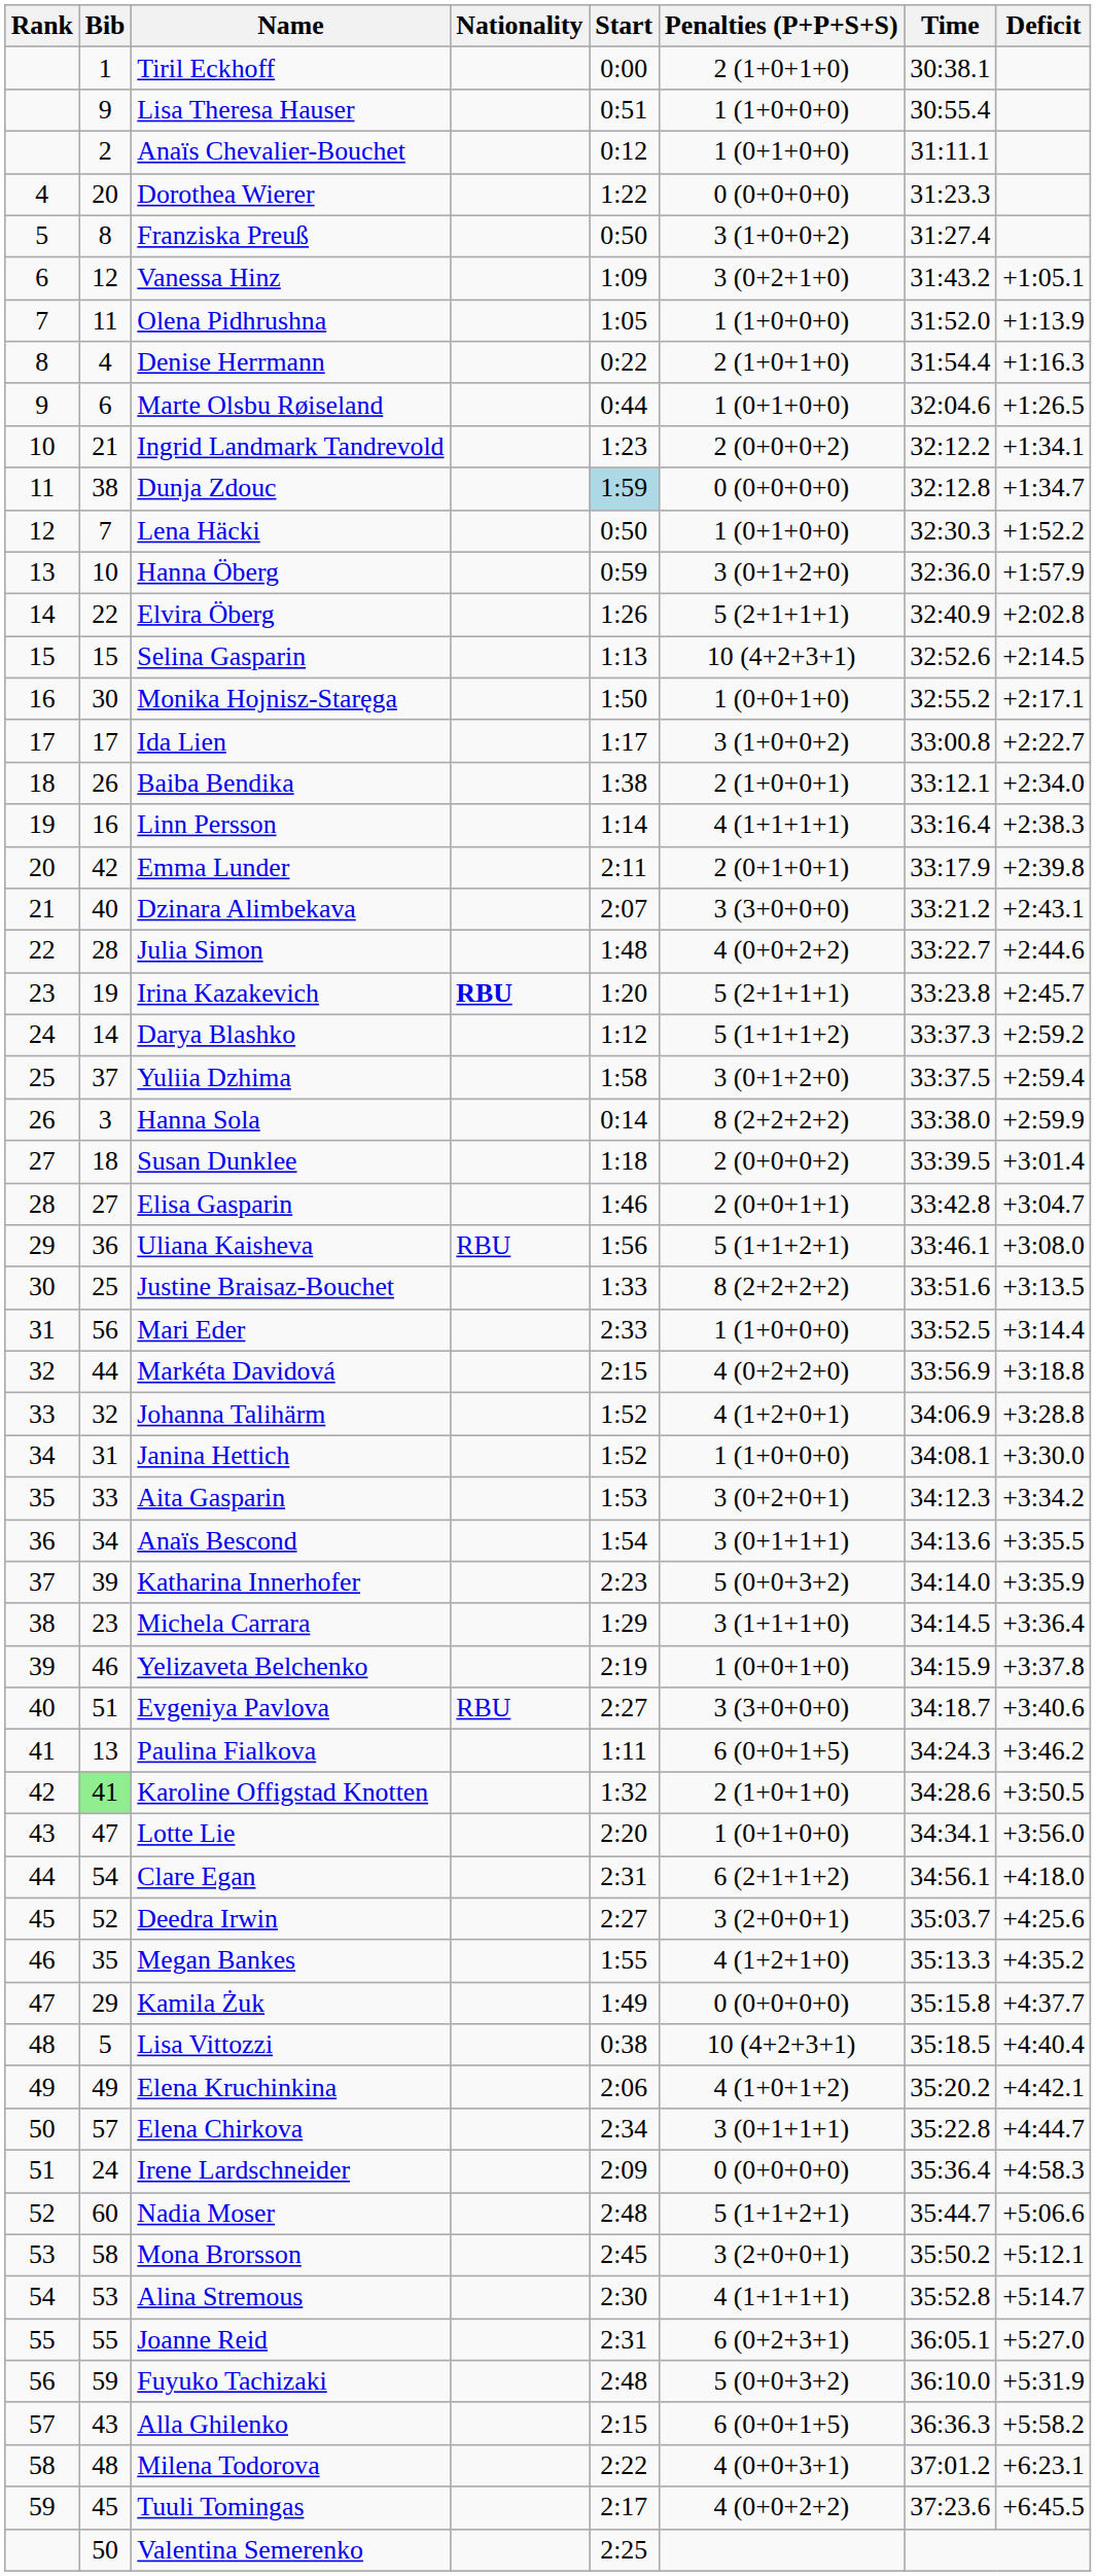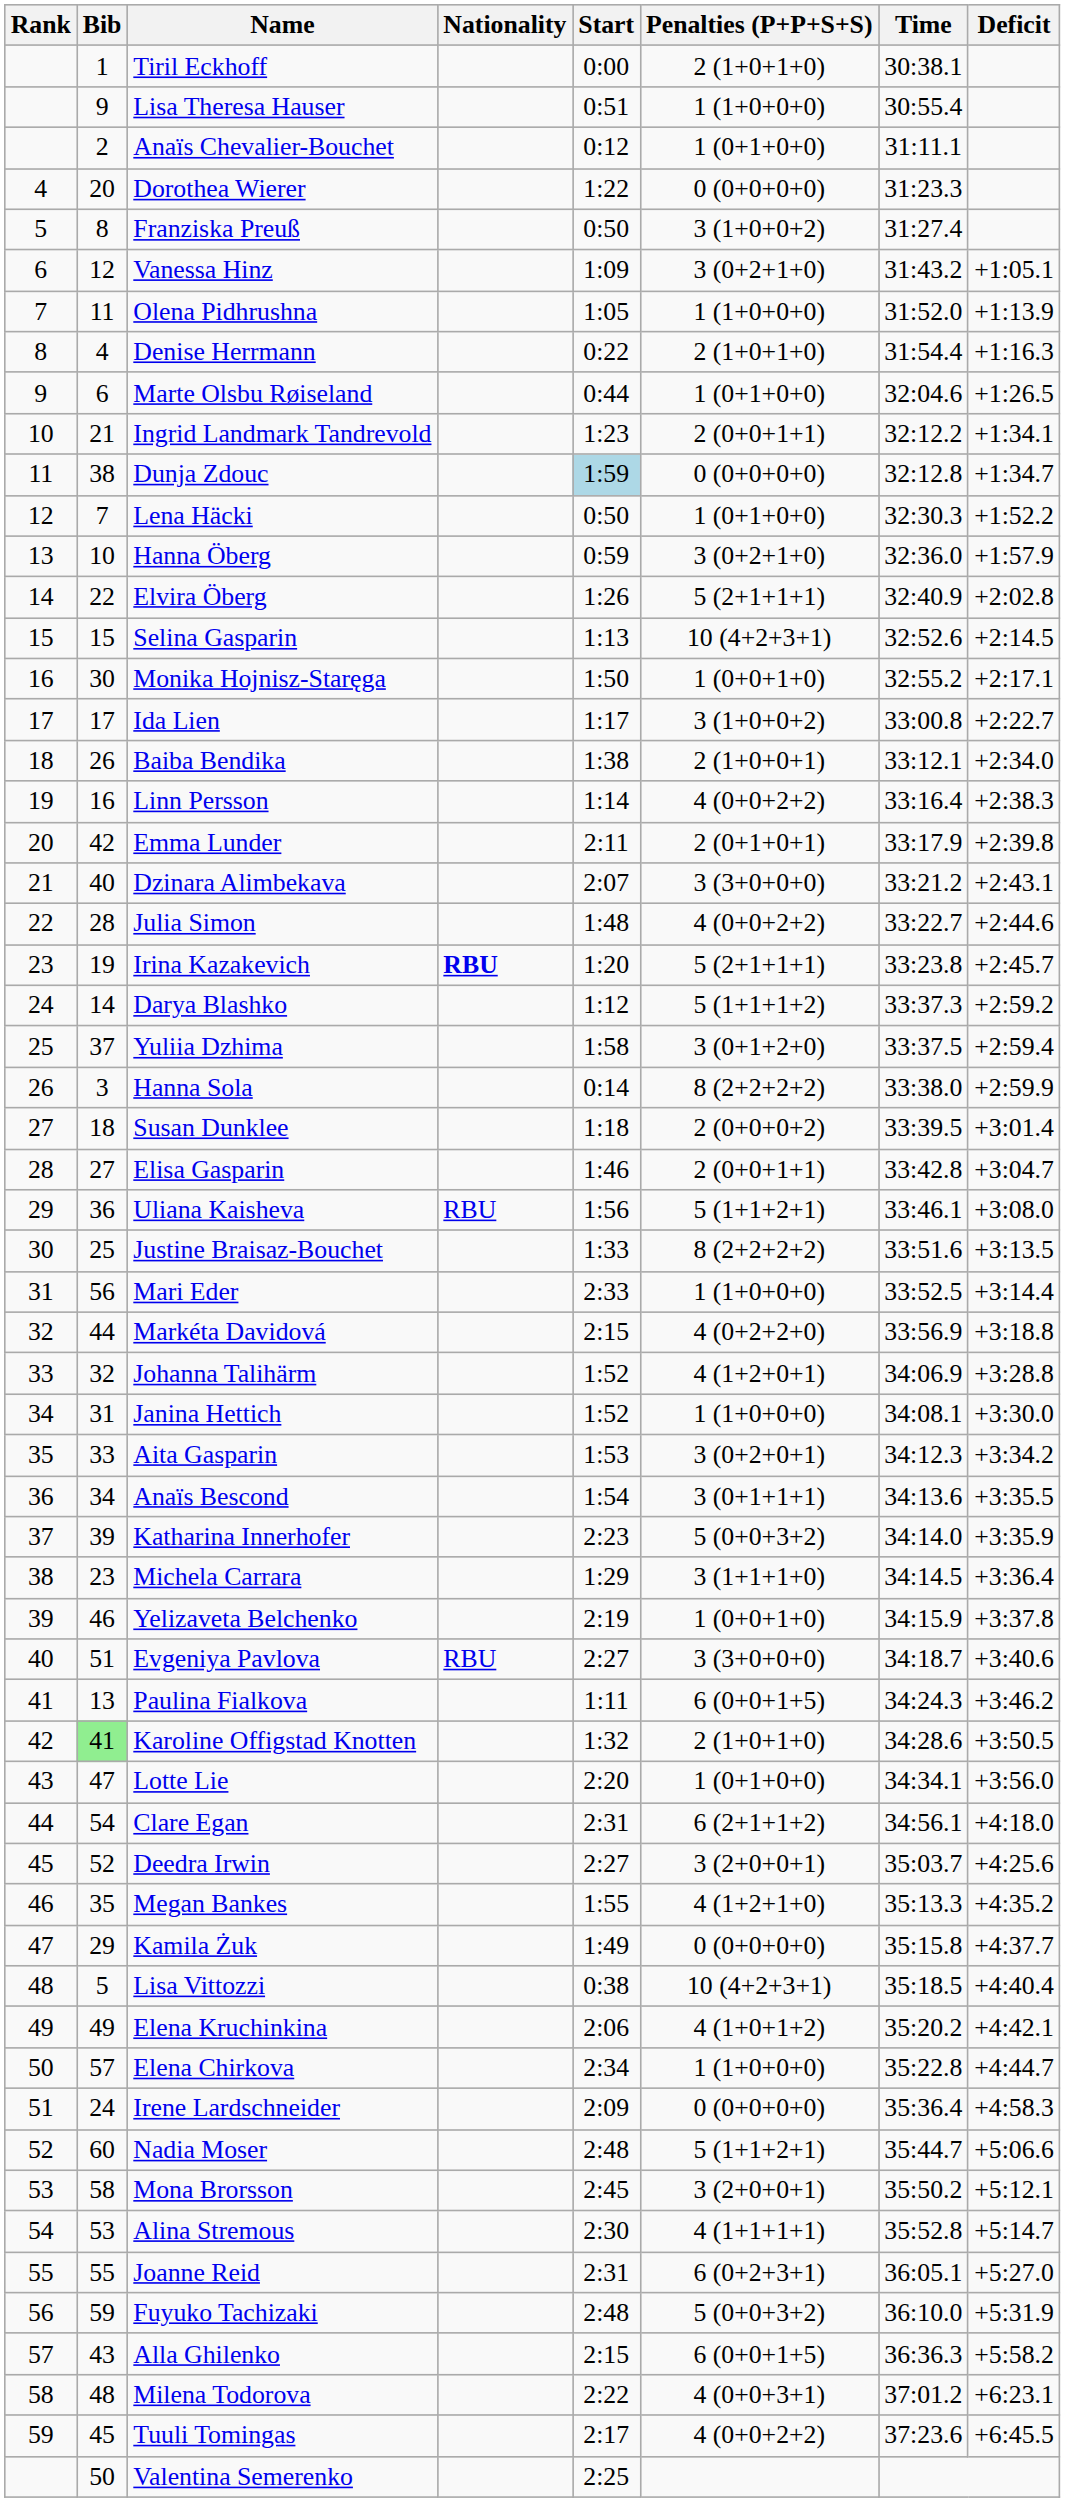 <table class="wikitable sortable" style="text-align:center">
 <tr>
 <th>Rank</th>
 <th>Bib</th>
 <th>Name</th>
 <th>Nationality</th>
 <th>Start</th>
 <th>Penalties (P+P+S+S)</th>
 <th>Time</th>
 <th>Deficit</th>
 </tr>
 <tr>
 <td></td>
 <td>1</td>
 <td align=left><a href='#'>Tiril Eckhoff</a></td>
 <td align=left></td>
 <td>0:00</td>
 <td>2 (1+0+1+0)</td>
 <td>30:38.1</td>
 <td></td>
 </tr>
 <tr>
 <td></td>
 <td>9</td>
 <td align=left><a href='#'>Lisa Theresa Hauser</a></td>
 <td align=left></td>
 <td>0:51</td>
 <td>1 (1+0+0+0)</td>
 <td>30:55.4</td>
 <td></td>
 </tr>
 <tr>
 <td></td>
 <td>2</td>
 <td align=left><a href='#'>Anaïs Chevalier-Bouchet</a></td>
 <td align=left></td>
 <td>0:12</td>
 <td>1 (0+1+0+0)</td>
 <td>31:11.1</td>
 <td></td>
 </tr>
 <tr>
 <td>4</td>
 <td>20</td>
 <td align=left><a href='#'>Dorothea Wierer</a></td>
 <td align=left></td>
 <td>1:22</td>
 <td>0 (0+0+0+0)</td>
 <td>31:23.3</td>
 <td></td>
 </tr>
 <tr>
 <td>5</td>
 <td>8</td>
 <td align=left><a href='#'>Franziska Preuß</a></td>
 <td align=left></td>
 <td>0:50</td>
 <td>3 (1+0+0+2)</td>
 <td>31:27.4</td>
 <td></td>
 </tr>
 <tr>
 <td>6</td>
 <td>12</td>
 <td align=left><a href='#'>Vanessa Hinz</a></td>
 <td align=left></td>
 <td>1:09</td>
 <td>3 (0+2+1+0)</td>
 <td>31:43.2</td>
 <td>+1:05.1</td>
 </tr>
 <tr>
 <td>7</td>
 <td>11</td>
 <td align=left><a href='#'>Olena Pidhrushna</a></td>
 <td align=left></td>
 <td>1:05</td>
 <td>1 (1+0+0+0)</td>
 <td>31:52.0</td>
 <td>+1:13.9</td>
 </tr>
 <tr>
 <td>8</td>
 <td>4</td>
 <td align=left><a href='#'>Denise Herrmann</a></td>
 <td align=left></td>
 <td>0:22</td>
 <td>2 (1+0+1+0)</td>
 <td>31:54.4</td>
 <td>+1:16.3</td>
 </tr>
 <tr>
 <td>9</td>
 <td>6</td>
 <td align=left><a href='#'>Marte Olsbu Røiseland</a></td>
 <td align=left></td>
 <td>0:44</td>
 <td>1 (0+1+0+0)</td>
 <td>32:04.6</td>
 <td>+1:26.5</td>
 </tr>
 <tr>
 <td>10</td>
 <td>21</td>
 <td align=left><a href='#'>Ingrid Landmark Tandrevold</a></td>
 <td align=left></td>
 <td>1:23</td>
-<td>2 (0+0+0+2)</td>
+<td>2 (0+0+1+1)</td>
 <td>32:12.2</td>
 <td>+1:34.1</td>
 </tr>
 <tr>
 <td>11</td>
 <td>38</td>
 <td align=left><a href='#'>Dunja Zdouc</a></td>
 <td align=left></td>
 <td style="background: lightblue;">1:59</td>
 <td>0 (0+0+0+0)</td>
 <td>32:12.8</td>
 <td>+1:34.7</td>
 </tr>
 <tr>
 <td>12</td>
 <td>7</td>
 <td align=left><a href='#'>Lena Häcki</a></td>
 <td align=left></td>
 <td>0:50</td>
 <td>1 (0+1+0+0)</td>
 <td>32:30.3</td>
 <td>+1:52.2</td>
 </tr>
 <tr>
 <td>13</td>
 <td>10</td>
 <td align=left><a href='#'>Hanna Öberg</a></td>
 <td align=left></td>
 <td>0:59</td>
-<td>3 (0+1+2+0)</td>
+<td>3 (0+2+1+0)</td>
 <td>32:36.0</td>
 <td>+1:57.9</td>
 </tr>
 <tr>
 <td>14</td>
 <td>22</td>
 <td align=left><a href='#'>Elvira Öberg</a></td>
 <td align=left></td>
 <td>1:26</td>
 <td>5 (2+1+1+1)</td>
 <td>32:40.9</td>
 <td>+2:02.8</td>
 </tr>
 <tr>
 <td>15</td>
 <td>15</td>
 <td align=left><a href='#'>Selina Gasparin</a></td>
 <td align=left></td>
 <td>1:13</td>
 <td>10 (4+2+3+1)</td>
 <td>32:52.6</td>
 <td>+2:14.5</td>
 </tr>
 <tr>
 <td>16</td>
 <td>30</td>
 <td align=left><a href='#'>Monika Hojnisz-Staręga</a></td>
 <td align=left></td>
 <td>1:50</td>
 <td>1 (0+0+1+0)</td>
 <td>32:55.2</td>
 <td>+2:17.1</td>
 </tr>
 <tr>
 <td>17</td>
 <td>17</td>
 <td align=left><a href='#'>Ida Lien</a></td>
 <td align=left></td>
 <td>1:17</td>
 <td>3 (1+0+0+2)</td>
 <td>33:00.8</td>
 <td>+2:22.7</td>
 </tr>
 <tr>
 <td>18</td>
 <td>26</td>
 <td align=left><a href='#'>Baiba Bendika</a></td>
 <td align=left></td>
 <td>1:38</td>
 <td>2 (1+0+0+1)</td>
 <td>33:12.1</td>
 <td>+2:34.0</td>
 </tr>
 <tr>
 <td>19</td>
 <td>16</td>
 <td align=left><a href='#'>Linn Persson</a></td>
 <td align=left></td>
 <td>1:14</td>
-<td>4 (1+1+1+1)</td>
+<td>4 (0+0+2+2)</td>
 <td>33:16.4</td>
 <td>+2:38.3</td>
 </tr>
 <tr>
 <td>20</td>
 <td>42</td>
 <td align=left><a href='#'>Emma Lunder</a></td>
 <td align=left></td>
 <td>2:11</td>
 <td>2 (0+1+0+1)</td>
 <td>33:17.9</td>
 <td>+2:39.8</td>
 </tr>
 <tr>
 <td>21</td>
 <td>40</td>
 <td align=left><a href='#'>Dzinara Alimbekava</a></td>
 <td align=left></td>
 <td>2:07</td>
 <td>3 (3+0+0+0)</td>
 <td>33:21.2</td>
 <td>+2:43.1</td>
 </tr>
 <tr>
 <td>22</td>
 <td>28</td>
 <td align=left><a href='#'>Julia Simon</a></td>
 <td align=left></td>
 <td>1:48</td>
 <td>4 (0+0+2+2)</td>
 <td>33:22.7</td>
 <td>+2:44.6</td>
 </tr>
 <tr>
 <td>23</td>
 <td>19</td>
 <td align=left><a href='#'>Irina Kazakevich</a></td>
 <td align=left><strong><a href='#'>RBU</a></strong></td>
 <td>1:20</td>
 <td>5 (2+1+1+1)</td>
 <td>33:23.8</td>
 <td>+2:45.7</td>
 </tr>
 <tr>
 <td>24</td>
 <td>14</td>
 <td align=left><a href='#'>Darya Blashko</a></td>
 <td align=left></td>
 <td>1:12</td>
 <td>5 (1+1+1+2)</td>
 <td>33:37.3</td>
 <td>+2:59.2</td>
 </tr>
 <tr>
 <td>25</td>
 <td>37</td>
 <td align=left><a href='#'>Yuliia Dzhima</a></td>
 <td align=left></td>
 <td>1:58</td>
 <td>3 (0+1+2+0)</td>
 <td>33:37.5</td>
 <td>+2:59.4</td>
 </tr>
 <tr>
 <td>26</td>
 <td>3</td>
 <td align=left><a href='#'>Hanna Sola</a></td>
 <td align=left></td>
 <td>0:14</td>
 <td>8 (2+2+2+2)</td>
 <td>33:38.0</td>
 <td>+2:59.9</td>
 </tr>
 <tr>
 <td>27</td>
 <td>18</td>
 <td align=left><a href='#'>Susan Dunklee</a></td>
 <td align=left></td>
 <td>1:18</td>
 <td>2 (0+0+0+2)</td>
 <td>33:39.5</td>
 <td>+3:01.4</td>
 </tr>
 <tr>
 <td>28</td>
 <td>27</td>
 <td align=left><a href='#'>Elisa Gasparin</a></td>
 <td align=left></td>
 <td>1:46</td>
 <td>2 (0+0+1+1)</td>
 <td>33:42.8</td>
 <td>+3:04.7</td>
 </tr>
 <tr>
 <td>29</td>
 <td>36</td>
 <td align=left><a href='#'>Uliana Kaisheva</a></td>
 <td align=left><a href='#'>RBU</a></td>
 <td>1:56</td>
 <td>5 (1+1+2+1)</td>
 <td>33:46.1</td>
 <td>+3:08.0</td>
 </tr>
 <tr>
 <td>30</td>
 <td>25</td>
 <td align=left><a href='#'>Justine Braisaz-Bouchet</a></td>
 <td align=left></td>
 <td>1:33</td>
 <td>8 (2+2+2+2)</td>
 <td>33:51.6</td>
 <td>+3:13.5</td>
 </tr>
 <tr>
 <td>31</td>
 <td>56</td>
 <td align=left><a href='#'>Mari Eder</a></td>
 <td align=left></td>
 <td>2:33</td>
 <td>1 (1+0+0+0)</td>
 <td>33:52.5</td>
 <td>+3:14.4</td>
 </tr>
 <tr>
 <td>32</td>
 <td>44</td>
 <td align=left><a href='#'>Markéta Davidová</a></td>
 <td align=left></td>
 <td>2:15</td>
 <td>4 (0+2+2+0)</td>
 <td>33:56.9</td>
 <td>+3:18.8</td>
 </tr>
 <tr>
 <td>33</td>
 <td>32</td>
 <td align=left><a href='#'>Johanna Talihärm</a></td>
 <td align=left></td>
 <td>1:52</td>
 <td>4 (1+2+0+1)</td>
 <td>34:06.9</td>
 <td>+3:28.8</td>
 </tr>
 <tr>
 <td>34</td>
 <td>31</td>
 <td align=left><a href='#'>Janina Hettich</a></td>
 <td align=left></td>
 <td>1:52</td>
 <td>1 (1+0+0+0)</td>
 <td>34:08.1</td>
 <td>+3:30.0</td>
 </tr>
 <tr>
 <td>35</td>
 <td>33</td>
 <td align=left><a href='#'>Aita Gasparin</a></td>
 <td align=left></td>
 <td>1:53</td>
 <td>3 (0+2+0+1)</td>
 <td>34:12.3</td>
 <td>+3:34.2</td>
 </tr>
 <tr>
 <td>36</td>
 <td>34</td>
 <td align=left><a href='#'>Anaïs Bescond</a></td>
 <td align=left></td>
 <td>1:54</td>
 <td>3 (0+1+1+1)</td>
 <td>34:13.6</td>
 <td>+3:35.5</td>
 </tr>
 <tr>
 <td>37</td>
 <td>39</td>
 <td align=left><a href='#'>Katharina Innerhofer</a></td>
 <td align=left></td>
 <td>2:23</td>
 <td>5 (0+0+3+2)</td>
 <td>34:14.0</td>
 <td>+3:35.9</td>
 </tr>
 <tr>
 <td>38</td>
 <td>23</td>
 <td align=left><a href='#'>Michela Carrara</a></td>
 <td align=left></td>
 <td>1:29</td>
 <td>3 (1+1+1+0)</td>
 <td>34:14.5</td>
 <td>+3:36.4</td>
 </tr>
 <tr>
 <td>39</td>
 <td>46</td>
 <td align=left><a href='#'>Yelizaveta Belchenko</a></td>
 <td align=left></td>
 <td>2:19</td>
 <td>1 (0+0+1+0)</td>
 <td>34:15.9</td>
 <td>+3:37.8</td>
 </tr>
 <tr>
 <td>40</td>
 <td>51</td>
 <td align=left><a href='#'>Evgeniya Pavlova</a></td>
 <td align=left><a href='#'>RBU</a></td>
 <td>2:27</td>
 <td>3 (3+0+0+0)</td>
 <td>34:18.7</td>
 <td>+3:40.6</td>
 </tr>
 <tr>
 <td>41</td>
 <td>13</td>
 <td align=left><a href='#'>Paulina Fialkova</a></td>
 <td align=left></td>
 <td>1:11</td>
 <td>6 (0+0+1+5)</td>
 <td>34:24.3</td>
 <td>+3:46.2</td>
 </tr>
 <tr>
 <td>42</td>
 <td style="background: lightgreen;">41</td>
 <td align=left><a href='#'>Karoline Offigstad Knotten</a></td>
 <td align=left></td>
 <td>1:32</td>
 <td>2 (1+0+1+0)</td>
 <td>34:28.6</td>
 <td>+3:50.5</td>
 </tr>
 <tr>
 <td>43</td>
 <td>47</td>
 <td align=left><a href='#'>Lotte Lie</a></td>
 <td align=left></td>
 <td>2:20</td>
 <td>1 (0+1+0+0)</td>
 <td>34:34.1</td>
 <td>+3:56.0</td>
 </tr>
 <tr>
 <td>44</td>
 <td>54</td>
 <td align=left><a href='#'>Clare Egan</a></td>
 <td align=left></td>
 <td>2:31</td>
 <td>6 (2+1+1+2)</td>
 <td>34:56.1</td>
 <td>+4:18.0</td>
 </tr>
 <tr>
 <td>45</td>
 <td>52</td>
 <td align=left><a href='#'>Deedra Irwin</a></td>
 <td align=left></td>
 <td>2:27</td>
 <td>3 (2+0+0+1)</td>
 <td>35:03.7</td>
 <td>+4:25.6</td>
 </tr>
 <tr>
 <td>46</td>
 <td>35</td>
 <td align=left><a href='#'>Megan Bankes</a></td>
 <td align=left></td>
 <td>1:55</td>
 <td>4 (1+2+1+0)</td>
 <td>35:13.3</td>
 <td>+4:35.2</td>
 </tr>
 <tr>
 <td>47</td>
 <td>29</td>
 <td align=left><a href='#'>Kamila Żuk</a></td>
 <td align=left></td>
 <td>1:49</td>
 <td>0 (0+0+0+0)</td>
 <td>35:15.8</td>
 <td>+4:37.7</td>
 </tr>
 <tr>
 <td>48</td>
 <td>5</td>
 <td align=left><a href='#'>Lisa Vittozzi</a></td>
 <td align=left></td>
 <td>0:38</td>
 <td>10 (4+2+3+1)</td>
 <td>35:18.5</td>
 <td>+4:40.4</td>
 </tr>
 <tr>
 <td>49</td>
 <td>49</td>
 <td align=left><a href='#'>Elena Kruchinkina</a></td>
 <td align=left></td>
 <td>2:06</td>
 <td>4 (1+0+1+2)</td>
 <td>35:20.2</td>
 <td>+4:42.1</td>
 </tr>
 <tr>
 <td>50</td>
 <td>57</td>
 <td align=left><a href='#'>Elena Chirkova</a></td>
 <td align=left></td>
 <td>2:34</td>
-<td>3 (0+1+1+1)</td>
+<td>1 (1+0+0+0)</td>
 <td>35:22.8</td>
 <td>+4:44.7</td>
 </tr>
 <tr>
 <td>51</td>
 <td>24</td>
 <td align=left><a href='#'>Irene Lardschneider</a></td>
 <td align=left></td>
 <td>2:09</td>
 <td>0 (0+0+0+0)</td>
 <td>35:36.4</td>
 <td>+4:58.3</td>
 </tr>
 <tr>
 <td>52</td>
 <td>60</td>
 <td align=left><a href='#'>Nadia Moser</a></td>
 <td align=left></td>
 <td>2:48</td>
 <td>5 (1+1+2+1)</td>
 <td>35:44.7</td>
 <td>+5:06.6</td>
 </tr>
 <tr>
 <td>53</td>
 <td>58</td>
 <td align=left><a href='#'>Mona Brorsson</a></td>
 <td align=left></td>
 <td>2:45</td>
 <td>3 (2+0+0+1)</td>
 <td>35:50.2</td>
 <td>+5:12.1</td>
 </tr>
 <tr>
 <td>54</td>
 <td>53</td>
 <td align=left><a href='#'>Alina Stremous</a></td>
 <td align=left></td>
 <td>2:30</td>
 <td>4 (1+1+1+1)</td>
 <td>35:52.8</td>
 <td>+5:14.7</td>
 </tr>
 <tr>
 <td>55</td>
 <td>55</td>
 <td align=left><a href='#'>Joanne Reid</a></td>
 <td align=left></td>
 <td>2:31</td>
 <td>6 (0+2+3+1)</td>
 <td>36:05.1</td>
 <td>+5:27.0</td>
 </tr>
 <tr>
 <td>56</td>
 <td>59</td>
 <td align=left><a href='#'>Fuyuko Tachizaki</a></td>
 <td align=left></td>
 <td>2:48</td>
 <td>5 (0+0+3+2)</td>
 <td>36:10.0</td>
 <td>+5:31.9</td>
 </tr>
 <tr>
 <td>57</td>
 <td>43</td>
 <td align=left><a href='#'>Alla Ghilenko</a></td>
 <td align=left></td>
 <td>2:15</td>
 <td>6 (0+0+1+5)</td>
 <td>36:36.3</td>
 <td>+5:58.2</td>
 </tr>
 <tr>
 <td>58</td>
 <td>48</td>
 <td align=left><a href='#'>Milena Todorova</a></td>
 <td align=left></td>
 <td>2:22</td>
 <td>4 (0+0+3+1)</td>
 <td>37:01.2</td>
 <td>+6:23.1</td>
 </tr>
 <tr>
 <td>59</td>
 <td>45</td>
 <td align=left><a href='#'>Tuuli Tomingas</a></td>
 <td align=left></td>
 <td>2:17</td>
 <td>4 (0+0+2+2)</td>
 <td>37:23.6</td>
 <td>+6:45.5</td>
 </tr>
 <tr>
 <td></td>
 <td>50</td>
 <td align=left><a href='#'>Valentina Semerenko</a></td>
 <td align=left></td>
 <td>2:25</td>
 <td></td>
 <td colspan=2></td>
 </tr>
 </table>
